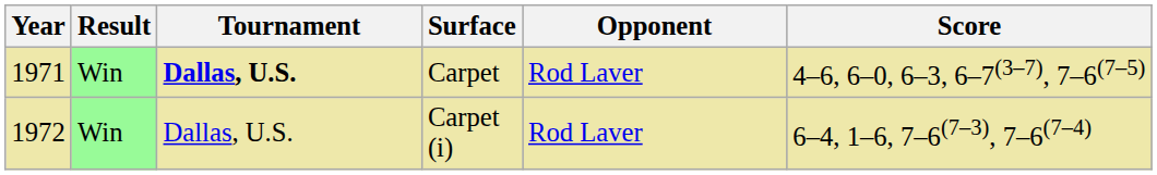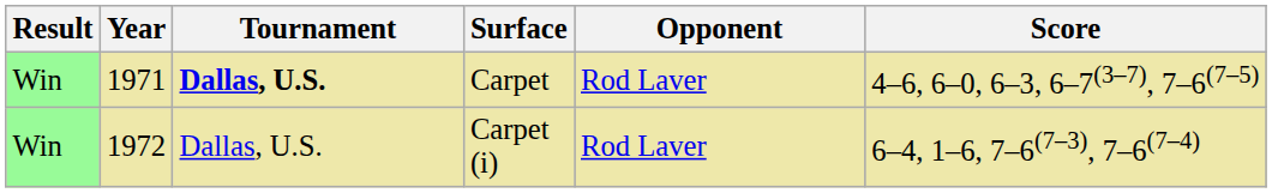 <table class="sortable wikitable">
 <tr>
+<th>Result</th>
 <th>Year</th>
-<th>Result</th>
 <th style="width:150px">Tournament</th>
 <th style="width:50px">Surface</th>
 <th style="width:150px">Opponent</th>
 <th style="width:210px" class="unsortable">Score</th>
 </tr>
 <tr bgcolor=#EEE8AA>
+<td bgcolor="98FB98">Win</td>
 <td>1971</td>
-<td bgcolor="98FB98">Win</td>
 <td><strong><a href='#'>Dallas</a>, U.S.</strong></td>
 <td>Carpet</td>
 <td> <a href='#'>Rod Laver</a></td>
 <td>4–6, 6–0, 6–3, 6–7<sup>(3–7)</sup>, 7–6<sup>(7–5)</sup></td>
 </tr>
 <tr bgcolor=#EEE8AA>
+<td bgcolor="98FB98">Win</td>
 <td>1972</td>
-<td bgcolor="98FB98">Win</td>
 <td><a href='#'>Dallas</a>, U.S.</td>
 <td>Carpet (i)</td>
 <td> <a href='#'>Rod Laver</a></td>
 <td>6–4, 1–6, 7–6<sup>(7–3)</sup>, 7–6<sup>(7–4)</sup></td>
 </tr>
 </table>
